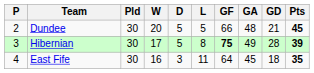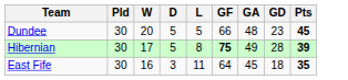 <table class="wikitable" style="text-align: center;">
 <tr>
-<th width=30>P</th>
 <th width=140>Team</th>
 <th width=30>Pld</th>
 <th width=30>W</th>
 <th width=30>D</th>
 <th width=30>L</th>
 <th width=30>GF</th>
 <th width=30>GA</th>
 <th width=30>GD</th>
 <th width=30>Pts</th>
 </tr>
 <tr>
-<td>2</td>
 <td align=left><a href='#'>Dundee</a></td>
 <td>30</td>
 <td>20</td>
 <td>5</td>
 <td>5</td>
 <td>66</td>
 <td>48</td>
-<td>21</td>
+<td>23</td>
 <td><strong>45</strong></td>
 </tr>
 <tr style="background:#ccffcc;">
-<td>3</td>
 <td align=left><a href='#'>Hibernian</a></td>
 <td>30</td>
 <td>17</td>
 <td>5</td>
 <td>8</td>
 <td><strong>75</strong></td>
 <td>49</td>
 <td>28</td>
 <td><strong>39</strong></td>
 </tr>
 <tr>
-<td>4</td>
 <td align=left><a href='#'>East Fife</a></td>
 <td>30</td>
 <td>16</td>
 <td>3</td>
 <td>11</td>
 <td>64</td>
 <td>45</td>
 <td>18</td>
 <td><strong>35</strong></td>
 </tr>
 </table>
